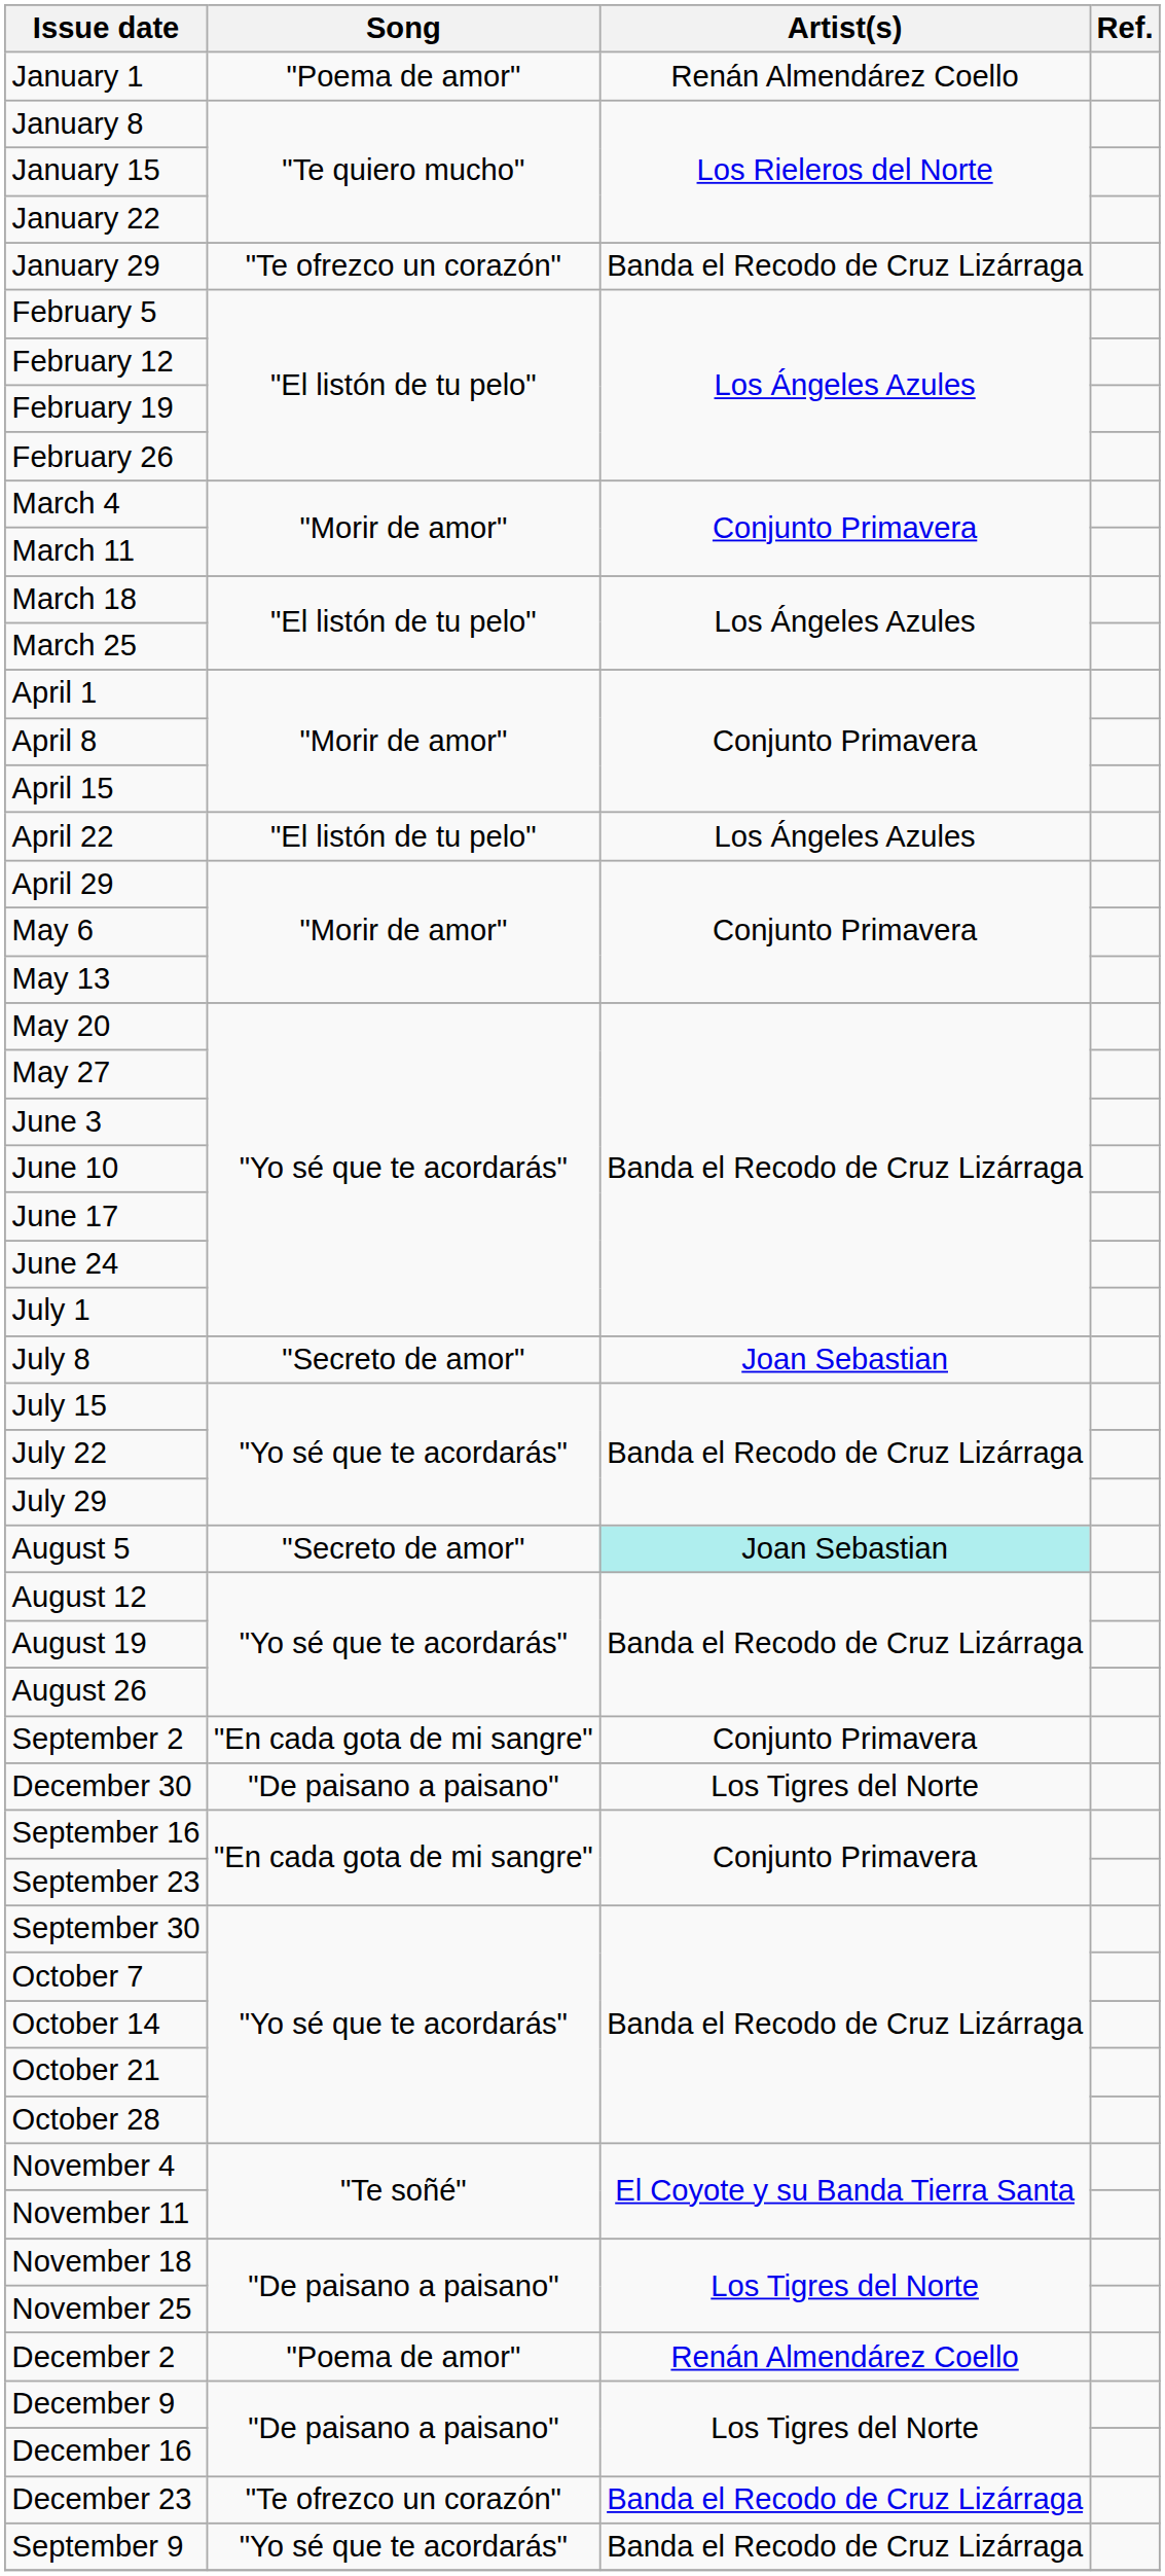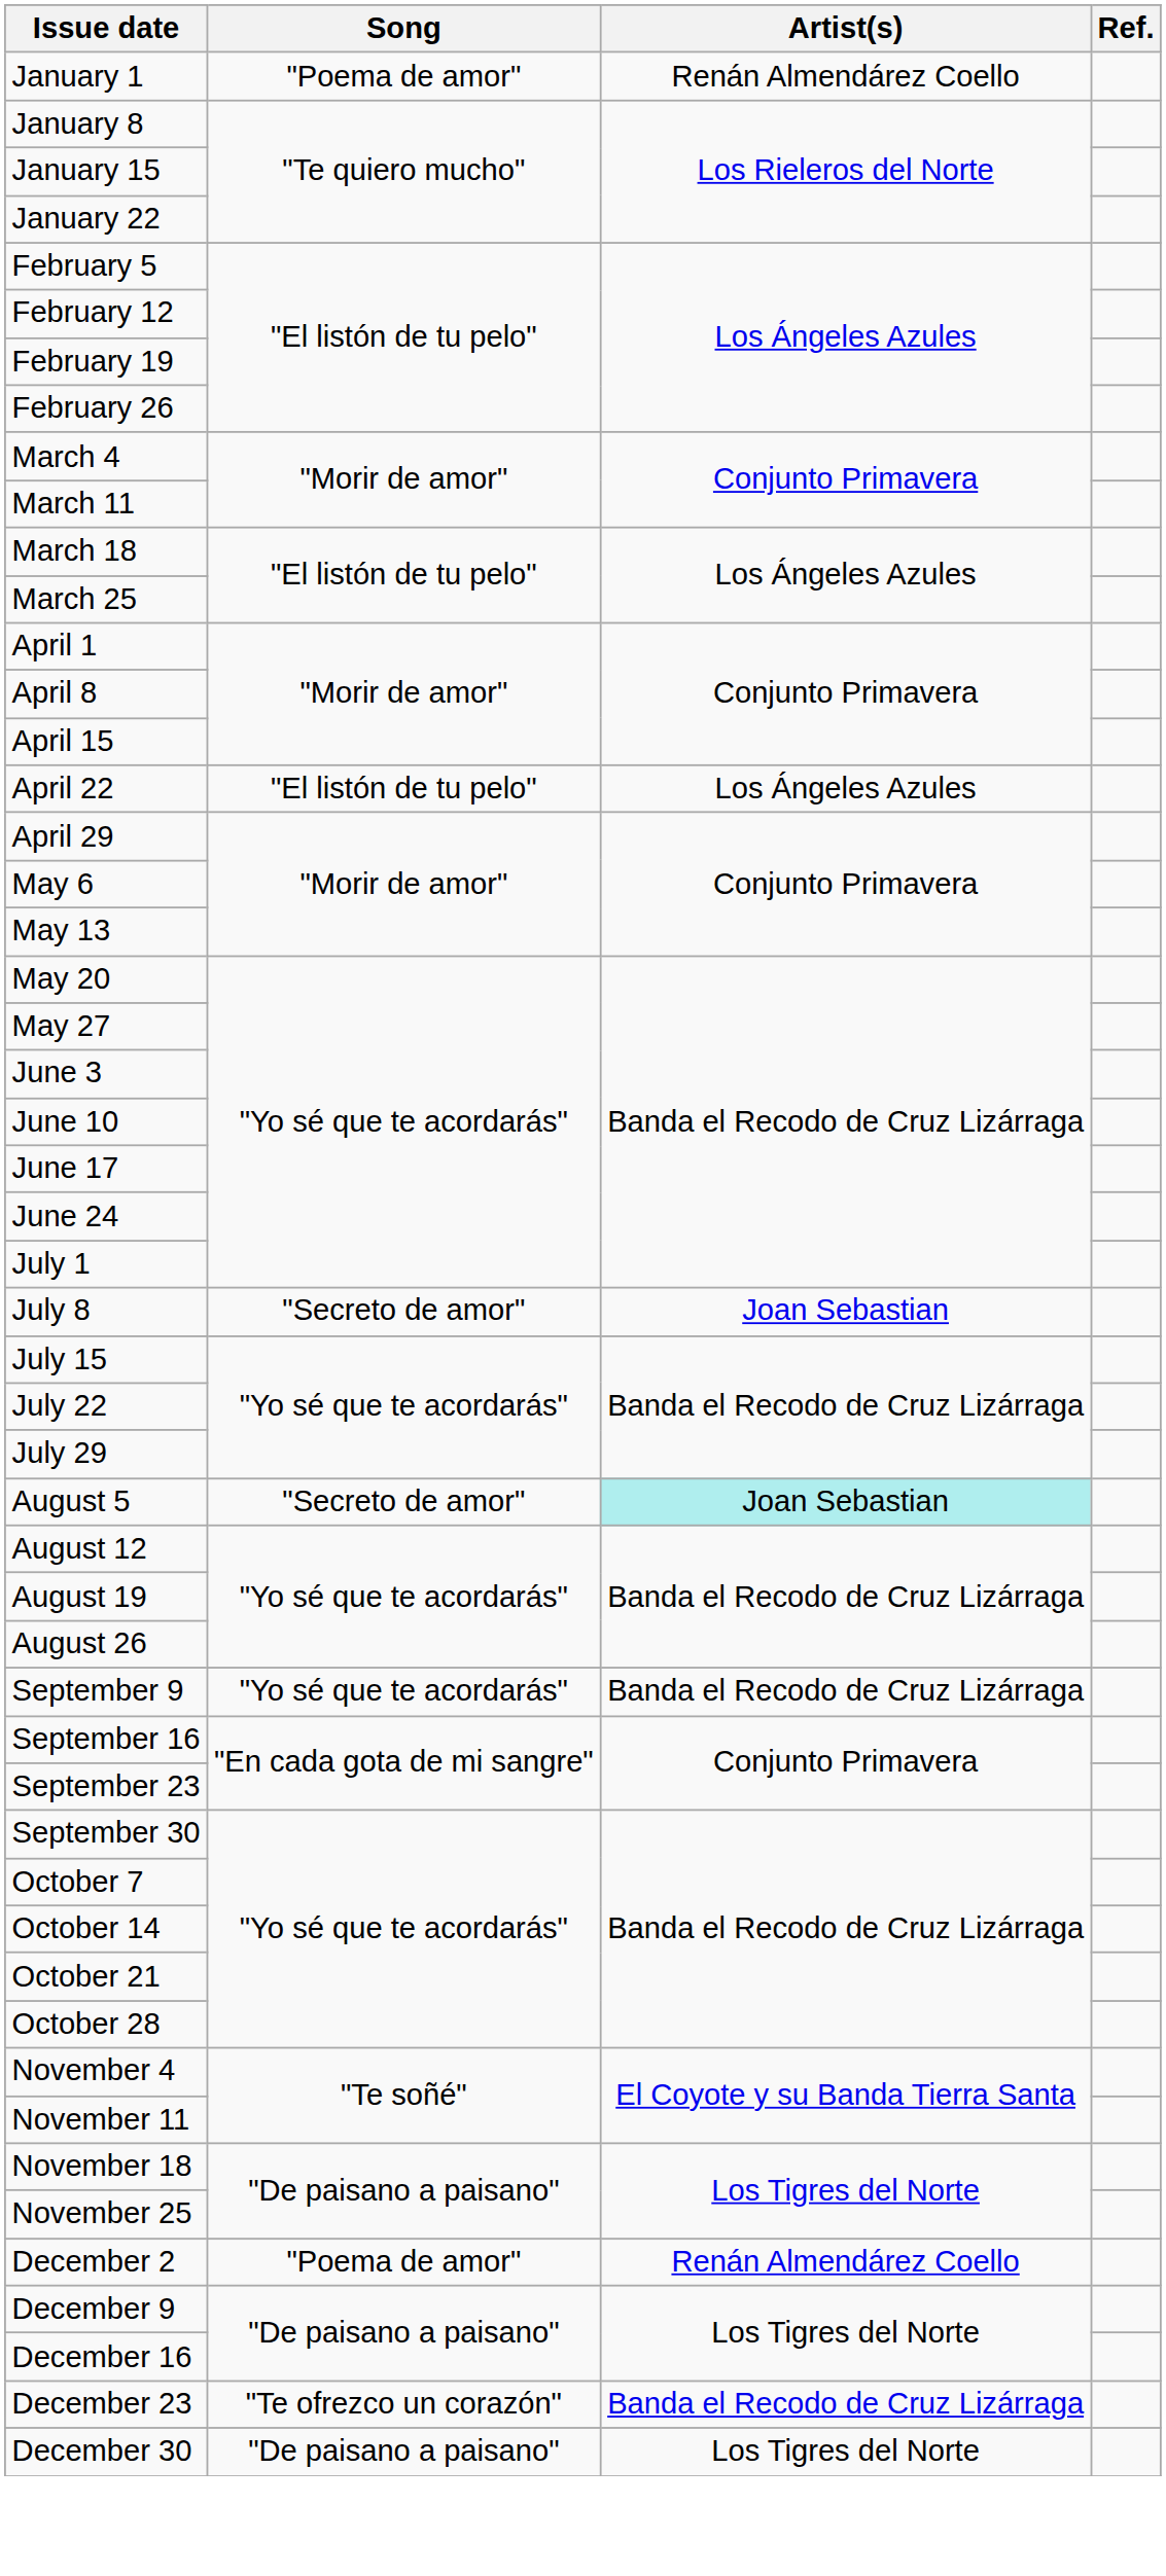 <table class="wikitable">
 <tr>
 <th>Issue date</th>
 <th>Song</th>
 <th>Artist(s)</th>
 <th>Ref.</th>
 </tr>
 <tr>
 <td>January 1</td>
 <td style="text-align: center;" rowspan="1">"Poema de amor"</td>
 <td style="text-align: center;" rowspan="1">Renán Almendárez Coello</td>
 <td style="text-align: center;"></td>
 </tr>
 <tr>
 <td>January 8</td>
 <td style="text-align: center;" rowspan="3">"Te quiero mucho"</td>
 <td style="text-align: center;" rowspan="3"><a href='#'>Los Rieleros del Norte</a></td>
 <td style="text-align: center;"></td>
 </tr>
 <tr>
 <td>January 15</td>
 <td style="text-align: center;"></td>
 </tr>
 <tr>
 <td>January 22</td>
-<td style="text-align: center;"></td>
-</tr>
-<tr>
-<td>January 29</td>
-<td style="text-align: center;" rowspan="1">"Te ofrezco un corazón"</td>
-<td style="text-align: center;" rowspan="1">Banda el Recodo de Cruz Lizárraga</td>
 <td style="text-align: center;"></td>
 </tr>
 <tr>
 <td>February 5</td>
 <td style="text-align: center;" rowspan="4">"El listón de tu pelo"</td>
 <td style="text-align: center;" rowspan="4"><a href='#'>Los Ángeles Azules</a></td>
 <td style="text-align: center;"></td>
 </tr>
 <tr>
 <td>February 12</td>
 <td style="text-align: center;"></td>
 </tr>
 <tr>
 <td>February 19</td>
 <td style="text-align: center;"></td>
 </tr>
 <tr>
 <td>February 26</td>
 <td style="text-align: center;"></td>
 </tr>
 <tr>
 <td>March 4</td>
 <td style="text-align: center;" rowspan="2">"Morir de amor"</td>
 <td style="text-align: center;" rowspan="2"><a href='#'>Conjunto Primavera</a></td>
 <td style="text-align: center;"></td>
 </tr>
 <tr>
 <td>March 11</td>
 <td style="text-align: center;"></td>
 </tr>
 <tr>
 <td>March 18</td>
 <td style="text-align: center;" rowspan="2">"El listón de tu pelo"</td>
 <td style="text-align: center;" rowspan="2">Los Ángeles Azules</td>
 <td style="text-align: center;"></td>
 </tr>
 <tr>
 <td>March 25</td>
 <td style="text-align: center;"></td>
 </tr>
 <tr>
 <td>April 1</td>
 <td style="text-align: center;" rowspan="3">"Morir de amor"</td>
 <td style="text-align: center;" rowspan="3">Conjunto Primavera</td>
 <td style="text-align: center;"></td>
 </tr>
 <tr>
 <td>April 8</td>
 <td style="text-align: center;"></td>
 </tr>
 <tr>
 <td>April 15</td>
 <td style="text-align: center;"></td>
 </tr>
 <tr>
 <td>April 22</td>
 <td style="text-align: center;" rowspan="1">"El listón de tu pelo"</td>
 <td style="text-align: center;" rowspan="1">Los Ángeles Azules</td>
 <td style="text-align: center;"></td>
 </tr>
 <tr>
 <td>April 29</td>
 <td style="text-align: center;" rowspan="3">"Morir de amor"</td>
 <td style="text-align: center;" rowspan="3">Conjunto Primavera</td>
 <td style="text-align: center;"></td>
 </tr>
 <tr>
 <td>May 6</td>
 <td style="text-align: center;"></td>
 </tr>
 <tr>
 <td>May 13</td>
 <td style="text-align: center;"></td>
 </tr>
 <tr>
 <td>May 20</td>
 <td style="text-align: center;" rowspan="7">"Yo sé que te acordarás"</td>
 <td style="text-align: center;" rowspan="7">Banda el Recodo de Cruz Lizárraga</td>
 <td style="text-align: center;"></td>
 </tr>
 <tr>
 <td>May 27</td>
 <td style="text-align: center;"></td>
 </tr>
 <tr>
 <td>June 3</td>
 <td style="text-align: center;"></td>
 </tr>
 <tr>
 <td>June 10</td>
 <td style="text-align: center;"></td>
 </tr>
 <tr>
 <td>June 17</td>
 <td style="text-align: center;"></td>
 </tr>
 <tr>
 <td>June 24</td>
 <td style="text-align: center;"></td>
 </tr>
 <tr>
 <td>July 1</td>
 <td style="text-align: center;"></td>
 </tr>
 <tr>
 <td>July 8</td>
 <td style="text-align: center;" rowspan="1">"Secreto de amor"</td>
 <td style="text-align: center;" rowspan="1"><a href='#'>Joan Sebastian</a></td>
 <td style="text-align: center;"></td>
 </tr>
 <tr>
 <td>July 15</td>
 <td style="text-align: center;" rowspan="3">"Yo sé que te acordarás"</td>
 <td style="text-align: center;" rowspan="3">Banda el Recodo de Cruz Lizárraga</td>
 <td style="text-align: center;"></td>
 </tr>
 <tr>
 <td>July 22</td>
 <td style="text-align: center;"></td>
 </tr>
 <tr>
 <td>July 29</td>
 <td style="text-align: center;"></td>
 </tr>
 <tr>
 <td>August 5</td>
 <td style="text-align: center;" rowspan="1">"Secreto de amor"</td>
 <td style="background: paleturquoise; text-align: center;" rowspan="1">Joan Sebastian</td>
 <td style="text-align: center;"></td>
 </tr>
 <tr>
 <td>August 12</td>
 <td style="text-align: center;" rowspan="3">"Yo sé que te acordarás"</td>
 <td style="text-align: center;" rowspan="3">Banda el Recodo de Cruz Lizárraga</td>
 <td style="text-align: center;"></td>
 </tr>
 <tr>
 <td>August 19</td>
 <td style="text-align: center;"></td>
 </tr>
 <tr>
 <td>August 26</td>
 <td style="text-align: center;"></td>
 </tr>
 <tr>
-<td>September 2</td>
-<td style="text-align: center;" rowspan="1">"En cada gota de mi sangre"</td>
-<td style="text-align: center;" rowspan="1">Conjunto Primavera</td>
-<td style="text-align: center;"></td>
-</tr>
-<tr>
-<td>December 30</td>
-<td style="text-align: center;" rowspan="1">"De paisano a paisano"</td>
-<td style="text-align: center;" rowspan="1">Los Tigres del Norte</td>
+<td>September 9</td>
+<td style="text-align: center;" rowspan="1">"Yo sé que te acordarás"</td>
+<td style="text-align: center;" rowspan="1">Banda el Recodo de Cruz Lizárraga</td>
 <td style="text-align: center;"></td>
 </tr>
 <tr>
 <td>September 16</td>
 <td style="text-align: center;" rowspan="2">"En cada gota de mi sangre"</td>
 <td style="text-align: center;" rowspan="2">Conjunto Primavera</td>
 <td style="text-align: center;"></td>
 </tr>
 <tr>
 <td>September 23</td>
 <td style="text-align: center;"></td>
 </tr>
 <tr>
 <td>September 30</td>
 <td style="text-align: center;" rowspan="5">"Yo sé que te acordarás"</td>
 <td style="text-align: center;" rowspan="5">Banda el Recodo de Cruz Lizárraga</td>
 <td style="text-align: center;"></td>
 </tr>
 <tr>
 <td>October 7</td>
 <td style="text-align: center;"></td>
 </tr>
 <tr>
 <td>October 14</td>
 <td style="text-align: center;"></td>
 </tr>
 <tr>
 <td>October 21</td>
 <td style="text-align: center;"></td>
 </tr>
 <tr>
 <td>October 28</td>
 <td style="text-align: center;"></td>
 </tr>
 <tr>
 <td>November 4</td>
 <td style="text-align: center;" rowspan="2">"Te soñé"</td>
 <td style="text-align: center;" rowspan="2"><a href='#'>El Coyote y su Banda Tierra Santa</a></td>
 <td style="text-align: center;"></td>
 </tr>
 <tr>
 <td>November 11</td>
 <td style="text-align: center;"></td>
 </tr>
 <tr>
 <td>November 18</td>
 <td style="text-align: center;" rowspan="2">"De paisano a paisano"</td>
 <td style="text-align: center;" rowspan="2"><a href='#'>Los Tigres del Norte</a></td>
 <td style="text-align: center;"></td>
 </tr>
 <tr>
 <td>November 25</td>
 <td style="text-align: center;"></td>
 </tr>
 <tr>
 <td>December 2</td>
 <td style="text-align: center;" rowspan="1">"Poema de amor"</td>
 <td style="text-align: center;" rowspan="1"><a href='#'>Renán Almendárez Coello</a></td>
 <td style="text-align: center;"></td>
 </tr>
 <tr>
 <td>December 9</td>
 <td style="text-align: center;" rowspan="2">"De paisano a paisano"</td>
 <td style="text-align: center;" rowspan="2">Los Tigres del Norte</td>
 <td style="text-align: center;"></td>
 </tr>
 <tr>
 <td>December 16</td>
 <td style="text-align: center;"></td>
 </tr>
 <tr>
 <td>December 23</td>
 <td style="text-align: center;" rowspan="1">"Te ofrezco un corazón"</td>
 <td style="text-align: center;" rowspan="1"><a href='#'>Banda el Recodo de Cruz Lizárraga</a></td>
 <td style="text-align: center;"></td>
 </tr>
 <tr>
-<td>September 9</td>
-<td style="text-align: center;" rowspan="1">"Yo sé que te acordarás"</td>
-<td style="text-align: center;" rowspan="1">Banda el Recodo de Cruz Lizárraga</td>
+<td>December 30</td>
+<td style="text-align: center;" rowspan="1">"De paisano a paisano"</td>
+<td style="text-align: center;" rowspan="1">Los Tigres del Norte</td>
 <td style="text-align: center;"></td>
 </tr>
 <tr>
 </tr>
 </table>
